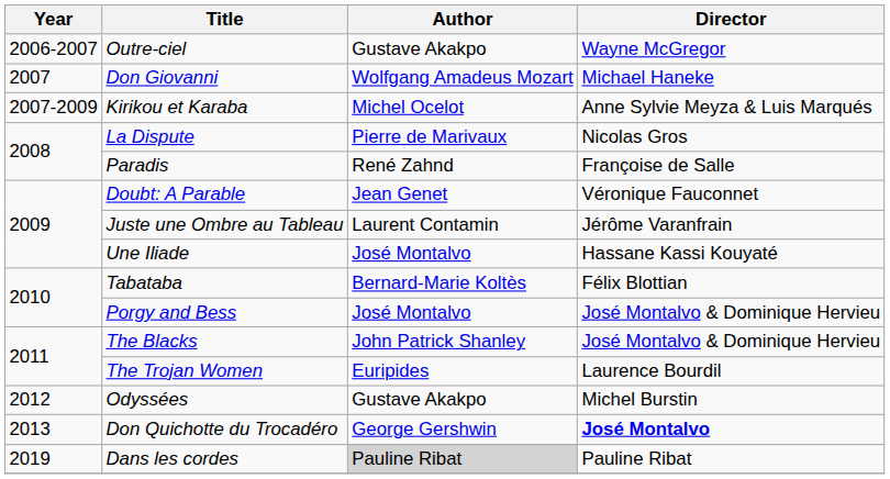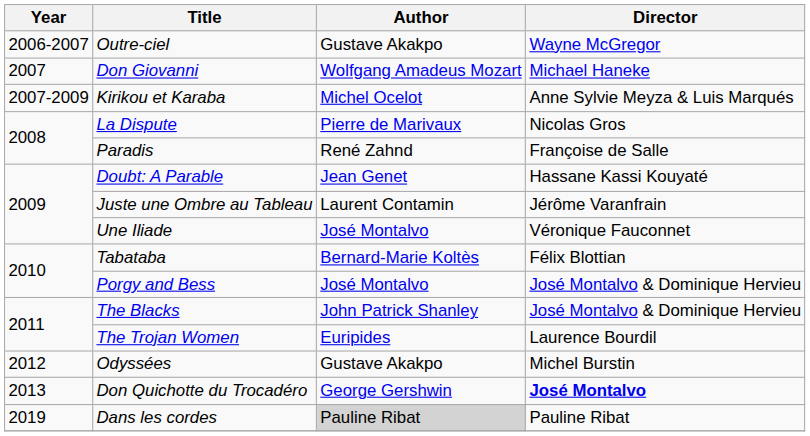 <table class="wikitable">
 <tr>
 <th>Year</th>
 <th>Title</th>
 <th>Author</th>
 <th>Director</th>
 </tr>
 <tr>
 <td>2006-2007</td>
 <td><em>Outre-ciel</em></td>
 <td>Gustave Akakpo</td>
 <td><a href='#'>Wayne McGregor</a></td>
 </tr>
 <tr>
 <td>2007</td>
 <td><em><a href='#'>Don Giovanni</a></em></td>
 <td><a href='#'>Wolfgang Amadeus Mozart</a></td>
 <td><a href='#'>Michael Haneke</a></td>
 </tr>
 <tr>
 <td>2007-2009</td>
 <td><em>Kirikou et Karaba</em></td>
 <td><a href='#'>Michel Ocelot</a></td>
 <td>Anne Sylvie Meyza & Luis Marqués</td>
 </tr>
 <tr>
 <td rowspan=2>2008</td>
 <td><em><a href='#'>La Dispute</a></em></td>
 <td><a href='#'>Pierre de Marivaux</a></td>
 <td>Nicolas Gros</td>
 </tr>
 <tr>
 <td><em>Paradis</em></td>
 <td>René Zahnd</td>
 <td>Françoise de Salle</td>
 </tr>
 <tr>
 <td rowspan=3>2009</td>
 <td><em><a href='#'>Doubt: A Parable</a></em></td>
 <td><a href='#'>Jean Genet</a></td>
-<td>Véronique Fauconnet</td>
+<td>Hassane Kassi Kouyaté</td>
 </tr>
 <tr>
 <td><em>Juste une Ombre au Tableau</em></td>
 <td>Laurent Contamin</td>
 <td>Jérôme Varanfrain</td>
 </tr>
 <tr>
 <td><em>Une Iliade</em></td>
 <td><a href='#'>José Montalvo</a></td>
-<td>Hassane Kassi Kouyaté</td>
+<td>Véronique Fauconnet</td>
 </tr>
 <tr>
 <td rowspan=2>2010</td>
 <td><em>Tabataba</em></td>
 <td><a href='#'>Bernard-Marie Koltès</a></td>
 <td>Félix Blottian</td>
 </tr>
 <tr>
 <td><em><a href='#'>Porgy and Bess</a></em></td>
 <td><a href='#'>José Montalvo</a></td>
 <td><a href='#'>José Montalvo</a> & Dominique Hervieu</td>
 </tr>
 <tr>
 <td rowspan=2>2011</td>
 <td><em><a href='#'>The Blacks</a></em></td>
 <td><a href='#'>John Patrick Shanley</a></td>
 <td><a href='#'>José Montalvo</a> & Dominique Hervieu</td>
 </tr>
 <tr>
 <td><em><a href='#'>The Trojan Women</a></em></td>
 <td><a href='#'>Euripides</a></td>
 <td>Laurence Bourdil</td>
 </tr>
 <tr>
 <td>2012</td>
 <td><em>Odyssées</em></td>
 <td>Gustave Akakpo</td>
 <td>Michel Burstin</td>
 </tr>
 <tr>
 <td>2013</td>
 <td><em>Don Quichotte du Trocadéro</em></td>
 <td><a href='#'>George Gershwin</a></td>
 <td><strong><a href='#'>José Montalvo</a></strong></td>
 </tr>
 <tr>
 <td>2019</td>
 <td><em>Dans les cordes</em></td>
 <td style="background: lightgrey;">Pauline Ribat</td>
 <td>Pauline Ribat</td>
 </tr>
 <tr>
 </tr>
 </table>
